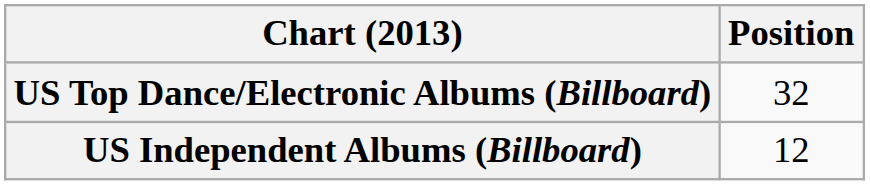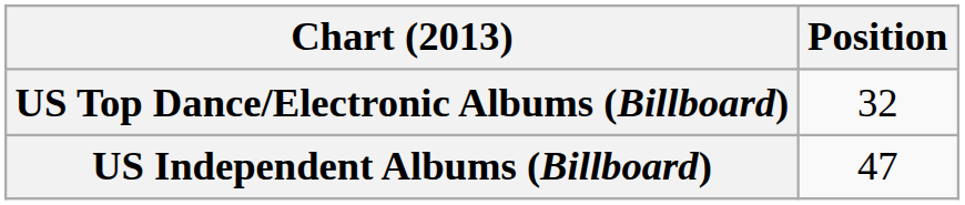 <table class="wikitable sortable plainrowheaders" style="text-align:center">
 <tr>
 <th scope="col">Chart (2013)</th>
 <th scope="col">Position</th>
 </tr>
 <tr>
 <th scope="row">US Top Dance/Electronic Albums (<em>Billboard</em>)</th>
 <td>32</td>
 </tr>
 <tr>
 <th scope="row">US Independent Albums (<em>Billboard</em>)</th>
-<td>12</td>
+<td>47</td>
 </tr>
 </table>
